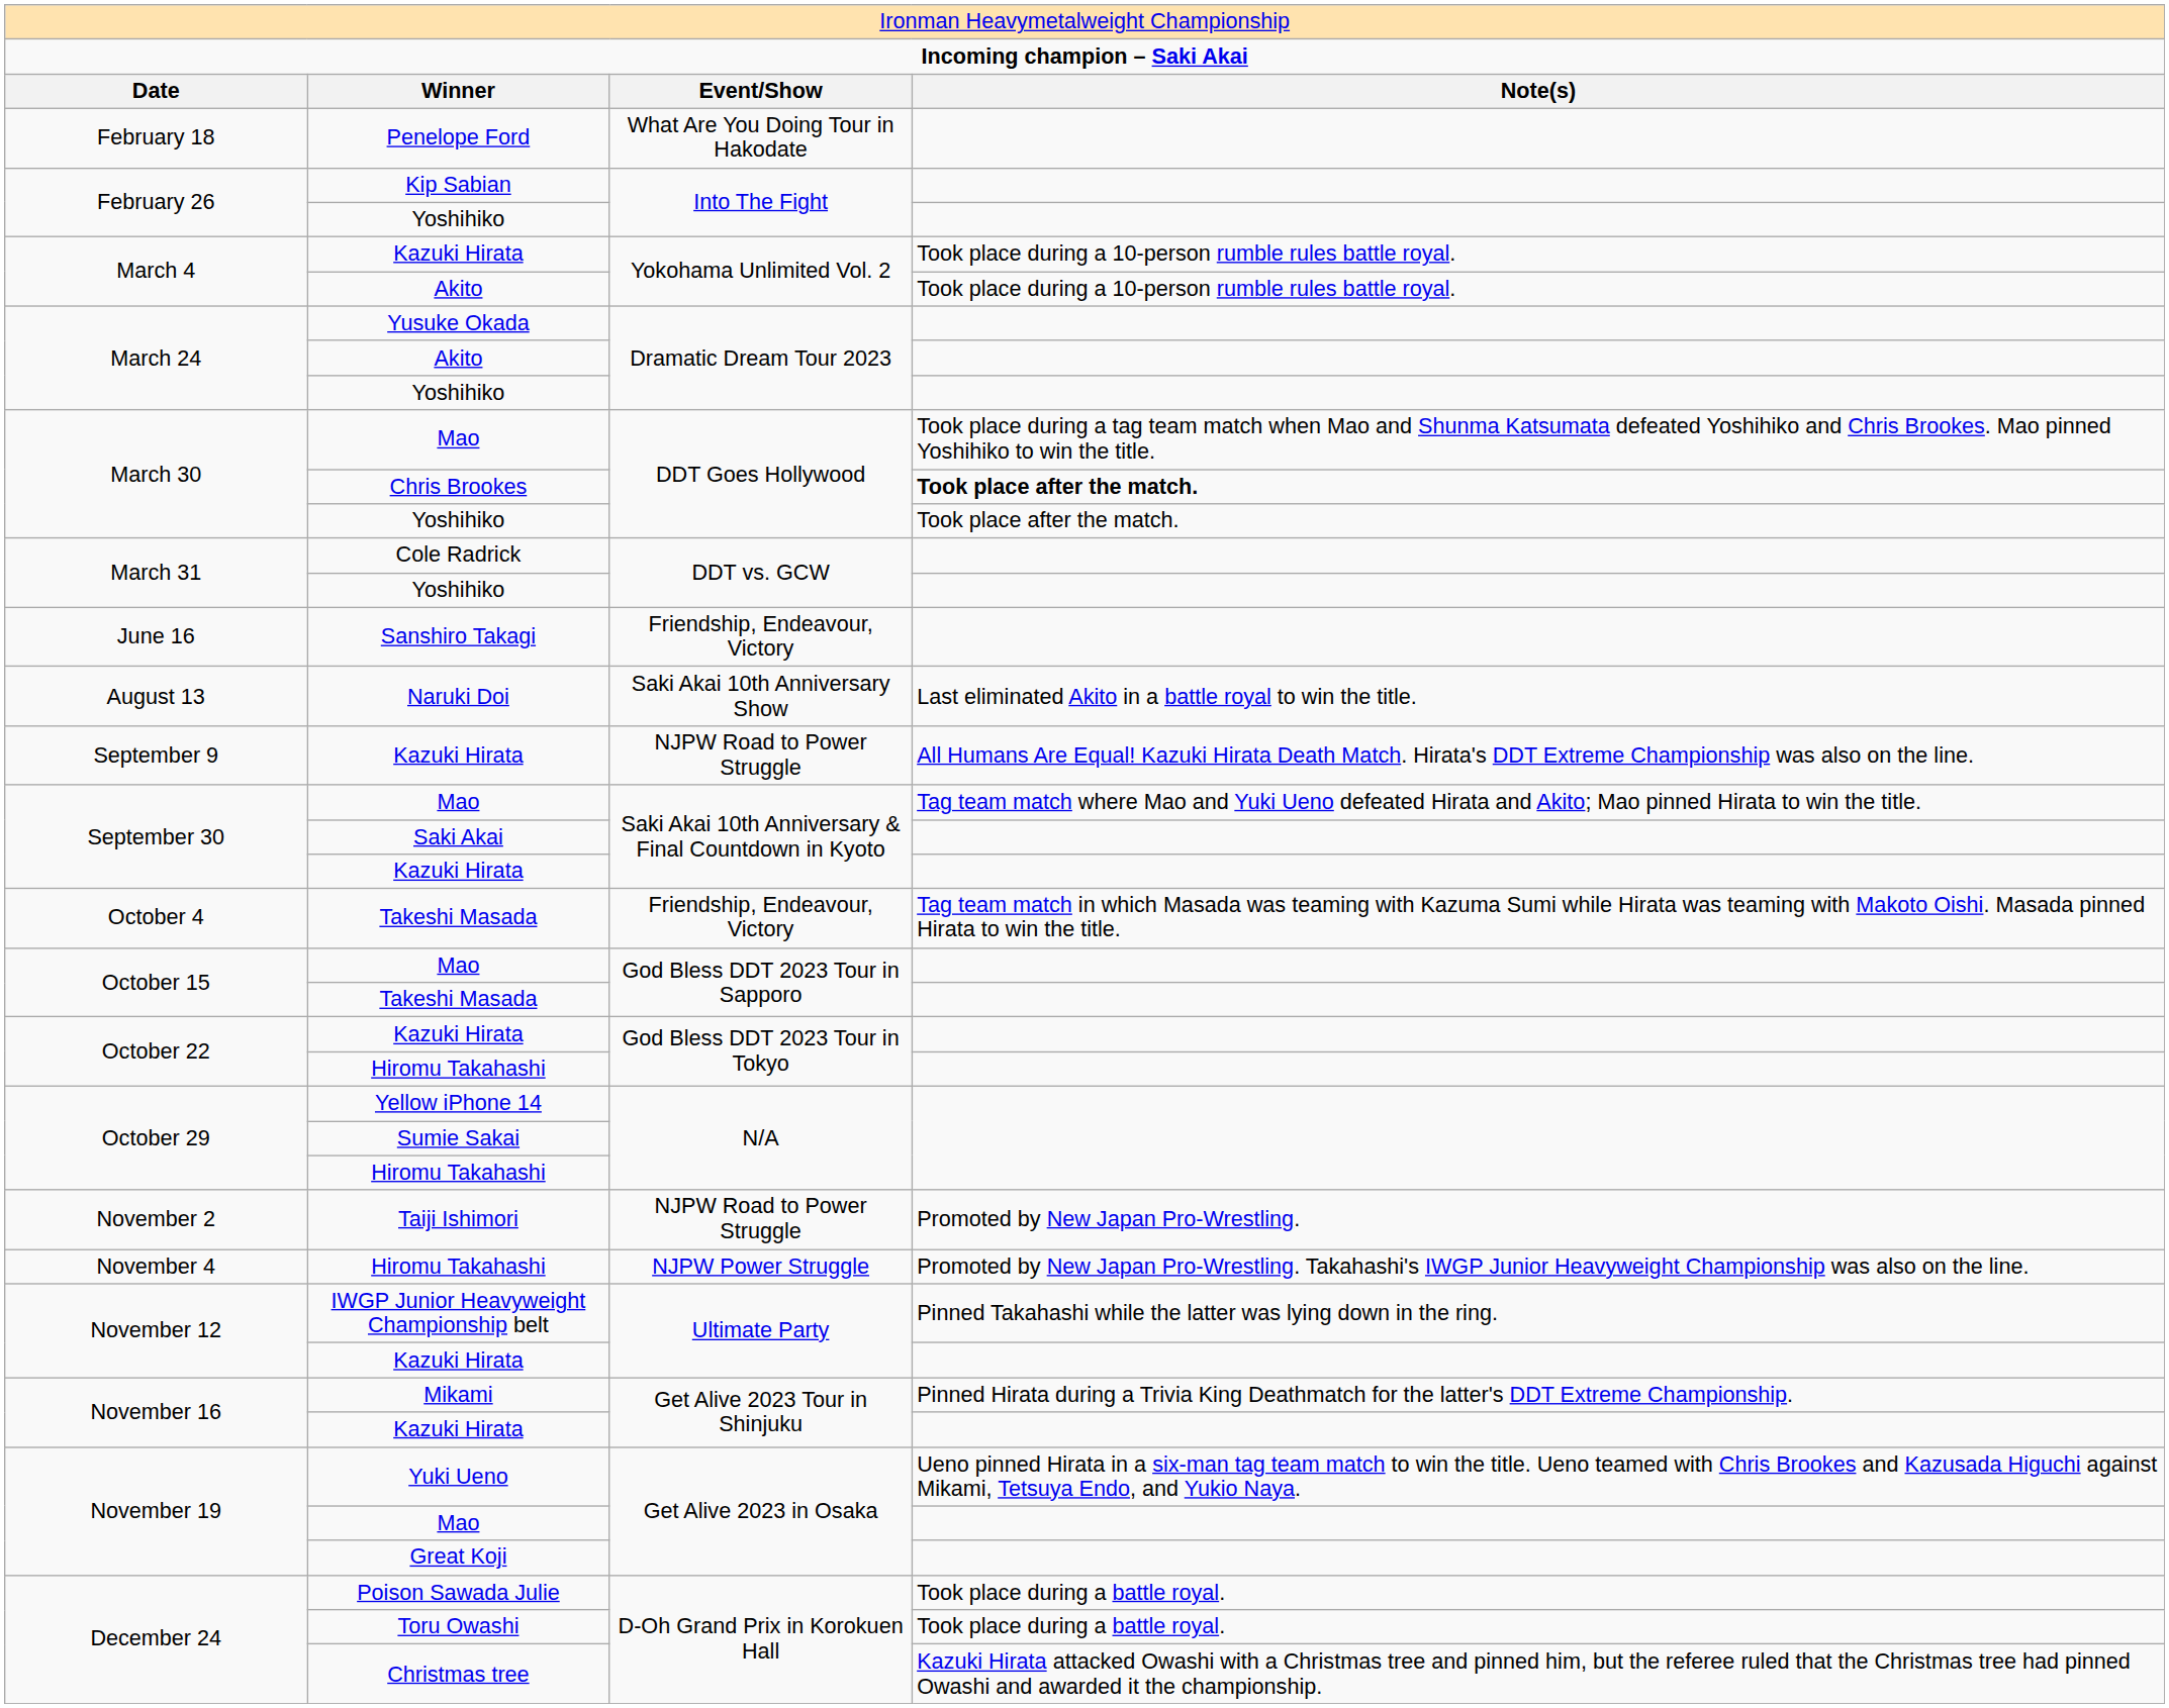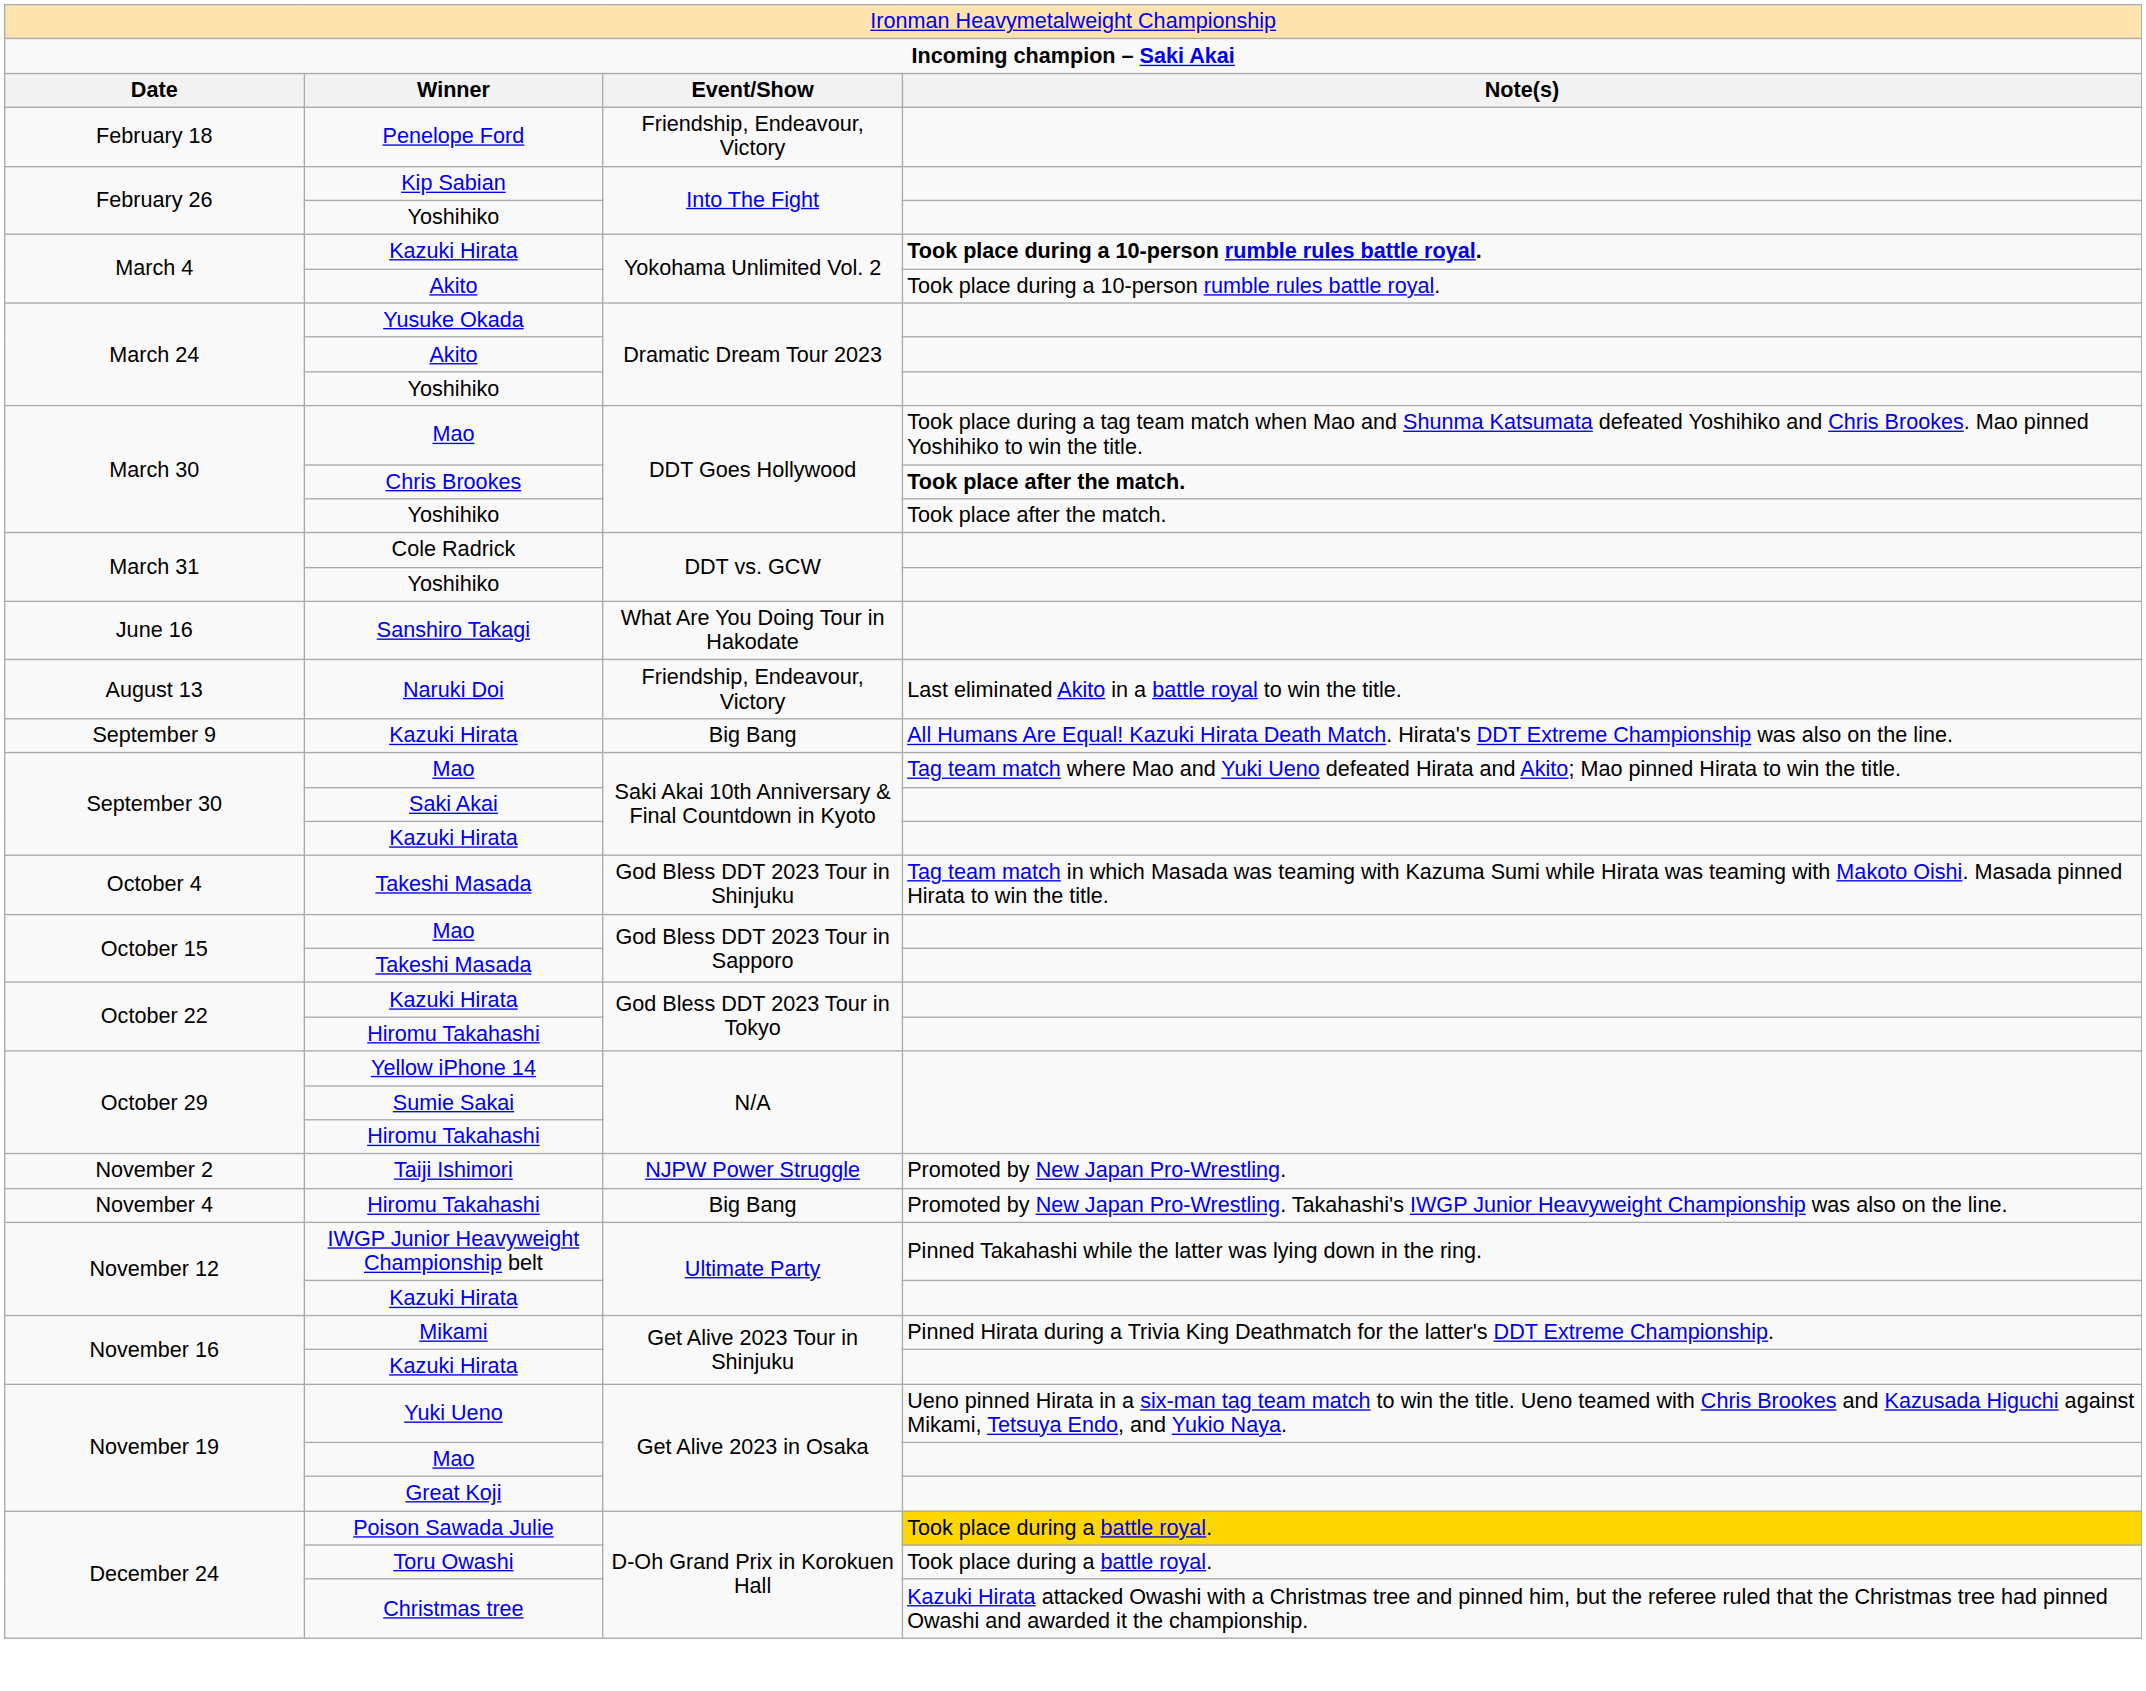 <table class="wikitable" style="text-align:center; width:100%;">
 <tr style="background:#ffe3af;">
 <td colspan="5" style="text-align: center;"><a href='#'>Ironman Heavymetalweight Championship</a></td>
 </tr>
 <tr>
 <td colspan="5" style="text-align: center;"><strong>Incoming champion – <a href='#'>Saki Akai</a></strong></td>
 </tr>
 <tr>
 <th width=14%>Date</th>
 <th width=14%>Winner</th>
 <th width=14%>Event/Show</th>
 <th width=58%>Note(s)</th>
 </tr>
 <tr>
 <td>February 18</td>
 <td><a href='#'>Penelope Ford</a></td>
-<td>What Are You Doing Tour in Hakodate</td>
+<td>Friendship, Endeavour, Victory</td>
 <td></td>
 </tr>
 <tr>
 <td rowspan=2>February 26</td>
 <td><a href='#'>Kip Sabian</a></td>
 <td rowspan=2><a href='#'>Into The Fight</a></td>
 <td></td>
 </tr>
 <tr>
 <td>Yoshihiko</td>
 <td></td>
 </tr>
 <tr>
 <td rowspan=2>March 4</td>
 <td><a href='#'>Kazuki Hirata</a></td>
 <td rowspan=2>Yokohama Unlimited Vol. 2</td>
-<td align=left>Took place during a 10-person <a href='#'>rumble rules battle royal</a>.</td>
+<td align=left><strong>Took place during a 10-person <a href='#'>rumble rules battle royal</a>.</strong></td>
 </tr>
 <tr>
 <td><a href='#'>Akito</a></td>
 <td align=left>Took place during a 10-person <a href='#'>rumble rules battle royal</a>.</td>
 </tr>
 <tr>
 <td rowspan=3>March 24</td>
 <td><a href='#'>Yusuke Okada</a></td>
 <td rowspan=3>Dramatic Dream Tour 2023</td>
 <td></td>
 </tr>
 <tr>
 <td><a href='#'>Akito</a></td>
 <td></td>
 </tr>
 <tr>
 <td>Yoshihiko</td>
 <td></td>
 </tr>
 <tr>
 <td rowspan=3>March 30</td>
 <td><a href='#'>Mao</a></td>
 <td rowspan=3>DDT Goes Hollywood</td>
 <td align=left>Took place during a tag team match when Mao and <a href='#'>Shunma Katsumata</a> defeated Yoshihiko and <a href='#'>Chris Brookes</a>. Mao pinned Yoshihiko to win the title.</td>
 </tr>
 <tr>
 <td><a href='#'>Chris Brookes</a></td>
 <td align=left><strong>Took place after the match.</strong></td>
 </tr>
 <tr>
 <td>Yoshihiko</td>
 <td align=left>Took place after the match.</td>
 </tr>
 <tr>
 <td rowspan=2>March 31</td>
 <td>Cole Radrick</td>
 <td rowspan=2>DDT vs. GCW</td>
 <td></td>
 </tr>
 <tr>
 <td>Yoshihiko</td>
 <td></td>
 </tr>
 <tr>
 <td>June 16<br></td>
 <td><a href='#'>Sanshiro Takagi</a></td>
-<td>Friendship, Endeavour, Victory</td>
+<td>What Are You Doing Tour in Hakodate</td>
 <td></td>
 </tr>
 <tr>
 <td>August 13</td>
 <td><a href='#'>Naruki Doi</a></td>
-<td>Saki Akai 10th Anniversary Show</td>
+<td>Friendship, Endeavour, Victory</td>
 <td align=left>Last eliminated <a href='#'>Akito</a> in a <a href='#'>battle royal</a> to win the title.</td>
 </tr>
 <tr>
 <td>September 9</td>
 <td><a href='#'>Kazuki Hirata</a></td>
-<td>NJPW Road to Power Struggle</td>
+<td>Big Bang</td>
 <td align=left><a href='#'>All Humans Are Equal! Kazuki Hirata Death Match</a>. Hirata's <a href='#'>DDT Extreme Championship</a> was also on the line.</td>
 </tr>
 <tr>
 <td rowspan=3>September 30<br></td>
 <td><a href='#'>Mao</a></td>
 <td rowspan=3>Saki Akai 10th Anniversary & Final Countdown in Kyoto</td>
 <td align=left><a href='#'>Tag team match</a> where Mao and <a href='#'>Yuki Ueno</a> defeated Hirata and <a href='#'>Akito</a>; Mao pinned Hirata to win the title.</td>
 </tr>
 <tr>
 <td><a href='#'>Saki Akai</a></td>
 <td></td>
 </tr>
 <tr>
 <td><a href='#'>Kazuki Hirata</a></td>
 <td></td>
 </tr>
 <tr>
 <td>October 4</td>
 <td><a href='#'>Takeshi Masada</a></td>
-<td>Friendship, Endeavour, Victory</td>
+<td>God Bless DDT 2023 Tour in Shinjuku</td>
 <td align=left><a href='#'>Tag team match</a> in which Masada was teaming with Kazuma Sumi while Hirata was teaming with <a href='#'>Makoto Oishi</a>. Masada pinned Hirata to win the title.</td>
 </tr>
 <tr>
 <td rowspan=2>October 15</td>
 <td><a href='#'>Mao</a></td>
 <td rowspan=2>God Bless DDT 2023 Tour in Sapporo<br></td>
 <td></td>
 </tr>
 <tr>
 <td><a href='#'>Takeshi Masada</a></td>
 <td></td>
 </tr>
 <tr>
 <td rowspan=2>October 22</td>
 <td><a href='#'>Kazuki Hirata</a></td>
 <td rowspan=2>God Bless DDT 2023 Tour in Tokyo</td>
 <td></td>
 </tr>
 <tr>
 <td><a href='#'>Hiromu Takahashi</a></td>
 <td></td>
 </tr>
 <tr>
 <td rowspan=3>October 29</td>
 <td><a href='#'>Yellow iPhone 14</a></td>
 <td rowspan=3>N/A</td>
 </tr>
 <tr>
 <td><a href='#'>Sumie Sakai</a></td>
 </tr>
 <tr>
 <td><a href='#'>Hiromu Takahashi</a></td>
 </tr>
 <tr>
 <td>November 2</td>
 <td><a href='#'>Taiji Ishimori</a></td>
-<td>NJPW Road to Power Struggle</td>
+<td><a href='#'>NJPW Power Struggle</a></td>
 <td align=left>Promoted by <a href='#'>New Japan Pro-Wrestling</a>.</td>
 </tr>
 <tr>
 <td>November 4</td>
 <td><a href='#'>Hiromu Takahashi</a></td>
-<td><a href='#'>NJPW Power Struggle</a></td>
+<td>Big Bang</td>
 <td align=left>Promoted by <a href='#'>New Japan Pro-Wrestling</a>. Takahashi's <a href='#'>IWGP Junior Heavyweight Championship</a> was also on the line.</td>
 </tr>
 <tr>
 <td rowspan=2>November 12</td>
 <td><a href='#'>IWGP Junior Heavyweight Championship</a> belt</td>
 <td rowspan=2><a href='#'>Ultimate Party</a></td>
 <td align=left>Pinned Takahashi while the latter was lying down in the ring.</td>
 </tr>
 <tr>
 <td><a href='#'>Kazuki Hirata</a></td>
 <td></td>
 </tr>
 <tr>
 <td rowspan=2>November 16</td>
 <td><a href='#'>Mikami</a></td>
 <td rowspan=2>Get Alive 2023 Tour in Shinjuku</td>
 <td align=left>Pinned Hirata during a Trivia King Deathmatch for the latter's <a href='#'>DDT Extreme Championship</a>.</td>
 </tr>
 <tr>
 <td><a href='#'>Kazuki Hirata</a></td>
 <td></td>
 </tr>
 <tr>
 <td rowspan=3>November 19</td>
 <td><a href='#'>Yuki Ueno</a></td>
 <td rowspan=3>Get Alive 2023 in Osaka</td>
 <td align=left>Ueno pinned Hirata in a <a href='#'>six-man tag team match</a> to win the title. Ueno teamed with <a href='#'>Chris Brookes</a> and <a href='#'>Kazusada Higuchi</a> against Mikami, <a href='#'>Tetsuya Endo</a>, and <a href='#'>Yukio Naya</a>.</td>
 </tr>
 <tr>
 <td><a href='#'>Mao</a></td>
 <td></td>
 </tr>
 <tr>
 <td><a href='#'>Great Koji</a></td>
 <td></td>
 </tr>
 <tr>
 <td rowspan=3>December 24</td>
 <td><a href='#'>Poison Sawada Julie</a></td>
 <td rowspan=3>D-Oh Grand Prix in Korokuen Hall</td>
-<td align=left>Took place during a <a href='#'>battle royal</a>.</td>
+<td align=left style="background: gold;">Took place during a <a href='#'>battle royal</a>.</td>
 </tr>
 <tr>
 <td><a href='#'>Toru Owashi</a></td>
 <td align=left>Took place during a <a href='#'>battle royal</a>.</td>
 </tr>
 <tr>
 <td><a href='#'>Christmas tree</a></td>
 <td align=left><a href='#'>Kazuki Hirata</a> attacked Owashi with a Christmas tree and pinned him, but the referee ruled that the Christmas tree had pinned Owashi and awarded it the championship.</td>
 </tr>
 </table>
